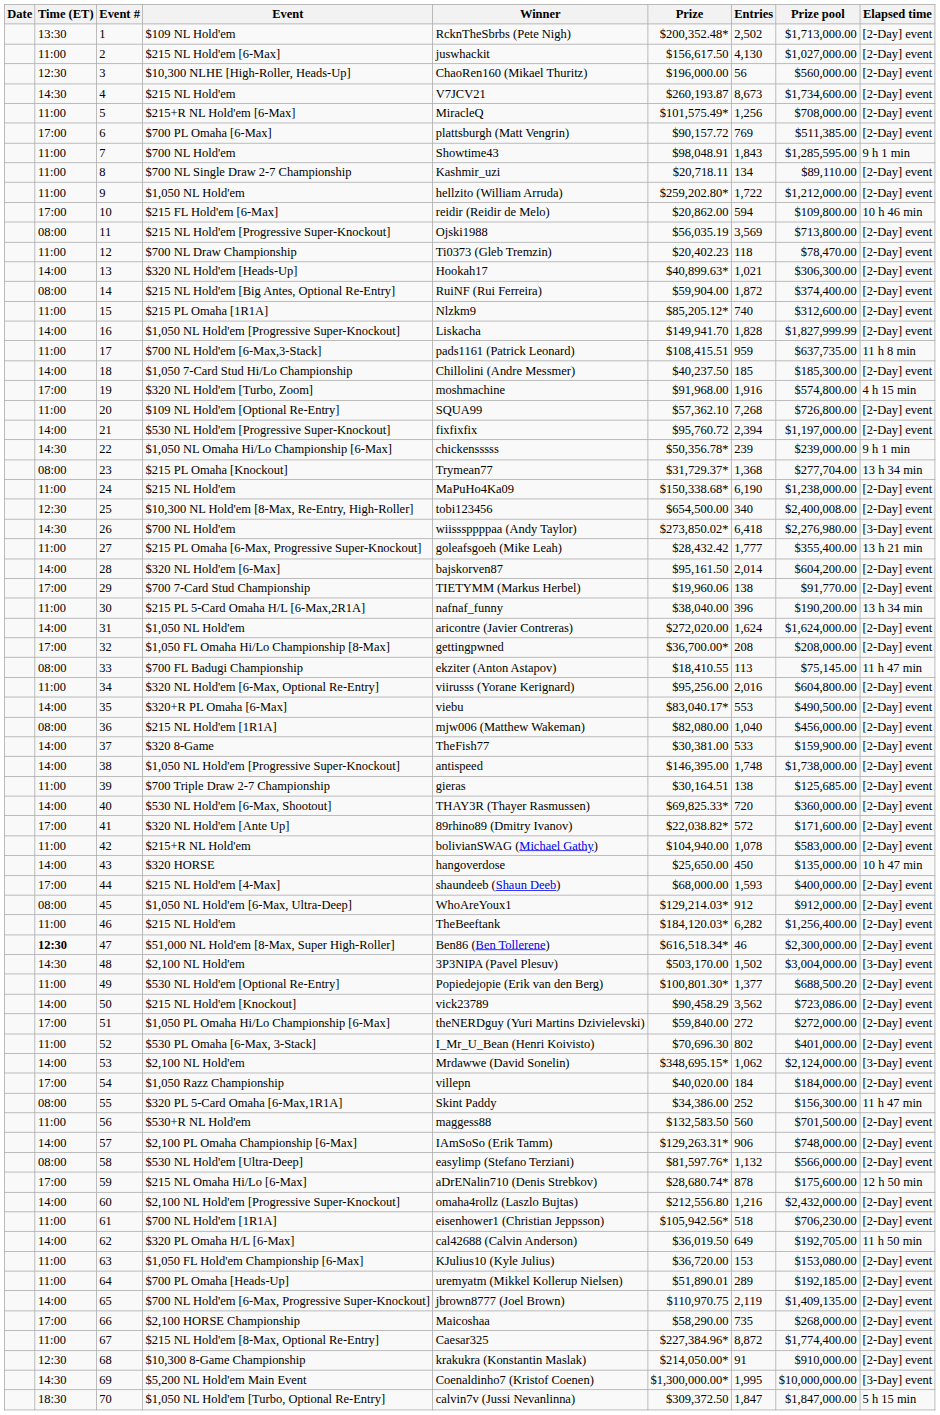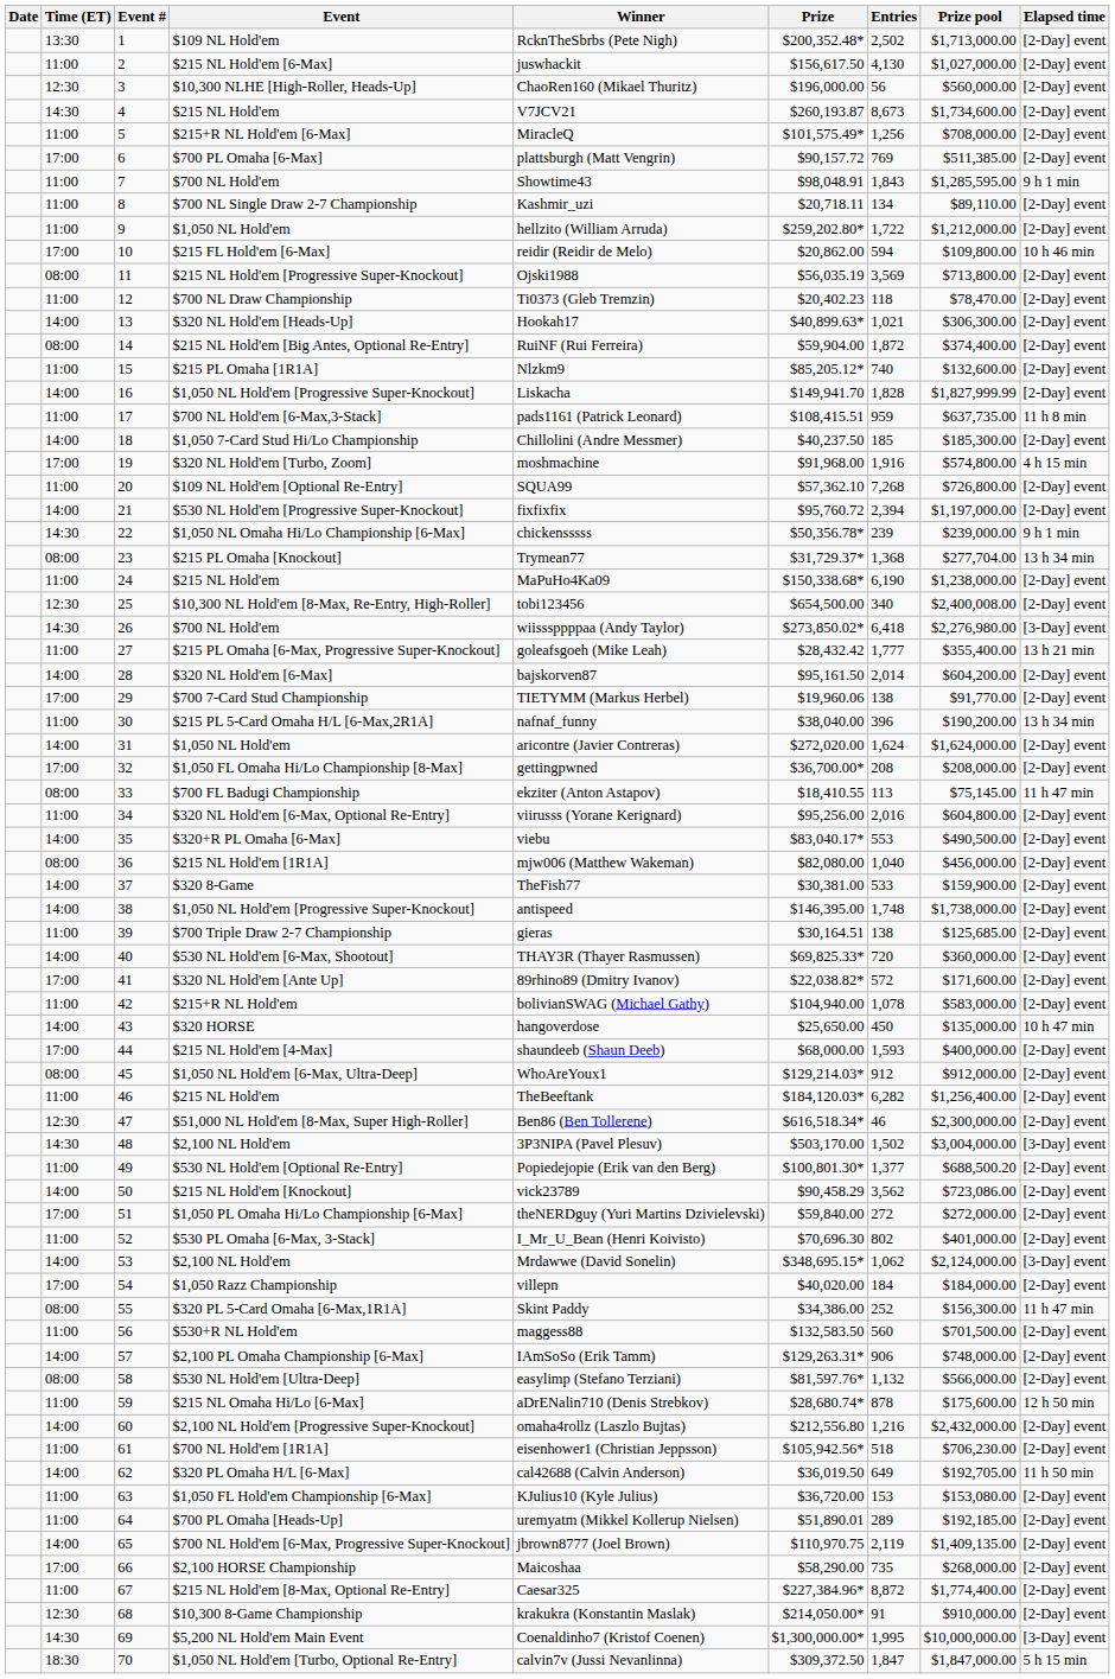 <table class="wikitable sortable">
 <tr>
 <th class="unsortable">Date</th>
 <th>Time (ET)</th>
 <th>Event #</th>
 <th class="unsortable">Event</th>
 <th>Winner</th>
 <th>Prize</th>
 <th>Entries</th>
 <th>Prize pool</th>
 <th>Elapsed time</th>
 </tr>
 <tr>
 <td></td>
 <td>13:30</td>
 <td>1</td>
 <td>$109 NL Hold'em</td>
 <td> RcknTheSbrbs (Pete Nigh)</td>
 <td style="text-align:right">$200,352.48*</td>
 <td>2,502</td>
 <td style="text-align:right">$1,713,000.00</td>
 <td>[2-Day] event</td>
 </tr>
 <tr>
 <td></td>
 <td>11:00</td>
 <td>2</td>
 <td>$215 NL Hold'em [6-Max]</td>
 <td> juswhackit</td>
 <td style="text-align:right">$156,617.50</td>
 <td>4,130</td>
 <td style="text-align:right">$1,027,000.00</td>
 <td>[2-Day] event</td>
 </tr>
 <tr>
 <td></td>
 <td>12:30</td>
 <td>3</td>
 <td>$10,300 NLHE [High-Roller, Heads-Up]</td>
 <td> ChaoRen160 (Mikael Thuritz)</td>
 <td style="text-align:right">$196,000.00</td>
 <td>56</td>
 <td style="text-align:right">$560,000.00</td>
 <td>[2-Day] event</td>
 </tr>
 <tr>
 <td></td>
 <td>14:30</td>
 <td>4</td>
 <td>$215 NL Hold'em</td>
 <td> V7JCV21</td>
 <td style="text-align:right">$260,193.87</td>
 <td>8,673</td>
 <td style="text-align:right">$1,734,600.00</td>
 <td>[2-Day] event</td>
 </tr>
 <tr>
 <td></td>
 <td>11:00</td>
 <td>5</td>
 <td>$215+R NL Hold'em [6-Max]</td>
 <td> MiracleQ</td>
 <td style="text-align:right">$101,575.49*</td>
 <td>1,256</td>
 <td style="text-align:right">$708,000.00</td>
 <td>[2-Day] event</td>
 </tr>
 <tr>
 <td></td>
 <td>17:00</td>
 <td>6</td>
 <td>$700 PL Omaha [6-Max]</td>
 <td> plattsburgh (Matt Vengrin)</td>
 <td style="text-align:right">$90,157.72</td>
 <td>769</td>
 <td style="text-align:right">$511,385.00</td>
 <td>[2-Day] event</td>
 </tr>
 <tr>
 <td></td>
 <td>11:00</td>
 <td>7</td>
 <td>$700 NL Hold'em</td>
 <td> Showtime43</td>
 <td style="text-align:right">$98,048.91</td>
 <td>1,843</td>
 <td style="text-align:right">$1,285,595.00</td>
 <td>9 h 1 min</td>
 </tr>
 <tr>
 <td></td>
 <td>11:00</td>
 <td>8</td>
 <td>$700 NL Single Draw 2-7 Championship</td>
 <td> Kashmir_uzi</td>
 <td style="text-align:right">$20,718.11</td>
 <td>134</td>
 <td style="text-align:right">$89,110.00</td>
 <td>[2-Day] event</td>
 </tr>
 <tr>
 <td></td>
 <td>11:00</td>
 <td>9</td>
 <td>$1,050 NL Hold'em</td>
 <td> hellzito (William Arruda)</td>
 <td style="text-align:right">$259,202.80*</td>
 <td>1,722</td>
 <td style="text-align:right">$1,212,000.00</td>
 <td>[2-Day] event</td>
 </tr>
 <tr>
 <td></td>
 <td>17:00</td>
 <td>10</td>
 <td>$215 FL Hold'em [6-Max]</td>
 <td> reidir (Reidir de Melo)</td>
 <td style="text-align:right">$20,862.00</td>
 <td>594</td>
 <td style="text-align:right">$109,800.00</td>
 <td>10 h 46 min</td>
 </tr>
 <tr>
 <td></td>
 <td>08:00</td>
 <td>11</td>
 <td>$215 NL Hold'em [Progressive Super-Knockout]</td>
 <td> Ojski1988</td>
 <td style="text-align:right">$56,035.19</td>
 <td>3,569</td>
 <td style="text-align:right">$713,800.00</td>
 <td>[2-Day] event</td>
 </tr>
 <tr>
 <td></td>
 <td>11:00</td>
 <td>12</td>
 <td>$700 NL Draw Championship</td>
 <td> Ti0373 (Gleb Tremzin)</td>
 <td style="text-align:right">$20,402.23</td>
 <td>118</td>
 <td style="text-align:right">$78,470.00</td>
 <td>[2-Day] event</td>
 </tr>
 <tr>
 <td></td>
 <td>14:00</td>
 <td>13</td>
 <td>$320 NL Hold'em [Heads-Up]</td>
 <td> Hookah17</td>
 <td style="text-align:right">$40,899.63*</td>
 <td>1,021</td>
 <td style="text-align:right">$306,300.00</td>
 <td>[2-Day] event</td>
 </tr>
 <tr>
 <td></td>
 <td>08:00</td>
 <td>14</td>
 <td>$215 NL Hold'em [Big Antes, Optional Re-Entry]</td>
 <td> RuiNF (Rui Ferreira)</td>
 <td style="text-align:right">$59,904.00</td>
 <td>1,872</td>
 <td style="text-align:right">$374,400.00</td>
 <td>[2-Day] event</td>
 </tr>
 <tr>
 <td></td>
 <td>11:00</td>
 <td>15</td>
 <td>$215 PL Omaha [1R1A]</td>
 <td> Nlzkm9</td>
 <td style="text-align:right">$85,205.12*</td>
 <td>740</td>
-<td style="text-align:right">$312,600.00</td>
+<td style="text-align:right">$132,600.00</td>
 <td>[2-Day] event</td>
 </tr>
 <tr>
 <td></td>
 <td>14:00</td>
 <td>16</td>
 <td>$1,050 NL Hold'em [Progressive Super-Knockout]</td>
 <td> Liskacha</td>
 <td style="text-align:right">$149,941.70</td>
 <td>1,828</td>
 <td style="text-align:right">$1,827,999.99</td>
 <td>[2-Day] event</td>
 </tr>
 <tr>
 <td></td>
 <td>11:00</td>
 <td>17</td>
 <td>$700 NL Hold'em [6-Max,3-Stack]</td>
 <td> pads1161 (Patrick Leonard)</td>
 <td style="text-align:right">$108,415.51</td>
 <td>959</td>
 <td style="text-align:right">$637,735.00</td>
 <td>11 h 8 min</td>
 </tr>
 <tr>
 <td></td>
 <td>14:00</td>
 <td>18</td>
 <td>$1,050 7-Card Stud Hi/Lo Championship</td>
 <td> Chillolini (Andre Messmer)</td>
 <td style="text-align:right">$40,237.50</td>
 <td>185</td>
 <td style="text-align:right">$185,300.00</td>
 <td>[2-Day] event</td>
 </tr>
 <tr>
 <td></td>
 <td>17:00</td>
 <td>19</td>
 <td>$320 NL Hold'em [Turbo, Zoom]</td>
 <td> moshmachine</td>
 <td style="text-align:right">$91,968.00</td>
 <td>1,916</td>
 <td style="text-align:right">$574,800.00</td>
 <td>4 h 15 min</td>
 </tr>
 <tr>
 <td></td>
 <td>11:00</td>
 <td>20</td>
 <td>$109 NL Hold'em [Optional Re-Entry]</td>
 <td> SQUA99</td>
 <td style="text-align:right">$57,362.10</td>
 <td>7,268</td>
 <td style="text-align:right">$726,800.00</td>
 <td>[2-Day] event</td>
 </tr>
 <tr>
 <td></td>
 <td>14:00</td>
 <td>21</td>
 <td>$530 NL Hold'em [Progressive Super-Knockout]</td>
 <td> fixfixfix</td>
 <td style="text-align:right">$95,760.72</td>
 <td>2,394</td>
 <td style="text-align:right">$1,197,000.00</td>
 <td>[2-Day] event</td>
 </tr>
 <tr>
 <td></td>
 <td>14:30</td>
 <td>22</td>
 <td>$1,050 NL Omaha Hi/Lo Championship [6-Max]</td>
 <td> chickensssss</td>
 <td style="text-align:right">$50,356.78*</td>
 <td>239</td>
 <td style="text-align:right">$239,000.00</td>
 <td>9 h 1 min</td>
 </tr>
 <tr>
 <td></td>
 <td>08:00</td>
 <td>23</td>
 <td>$215 PL Omaha [Knockout]</td>
 <td> Trymean77</td>
 <td style="text-align:right">$31,729.37*</td>
 <td>1,368</td>
 <td style="text-align:right">$277,704.00</td>
 <td>13 h 34 min</td>
 </tr>
 <tr>
 <td></td>
 <td>11:00</td>
 <td>24</td>
 <td>$215 NL Hold'em</td>
 <td> MaPuHo4Ka09</td>
 <td style="text-align:right">$150,338.68*</td>
 <td>6,190</td>
 <td style="text-align:right">$1,238,000.00</td>
 <td>[2-Day] event</td>
 </tr>
 <tr>
 <td></td>
 <td>12:30</td>
 <td>25</td>
 <td>$10,300 NL Hold'em [8-Max, Re-Entry, High-Roller]</td>
 <td> tobi123456</td>
 <td style="text-align:right">$654,500.00</td>
 <td>340</td>
 <td style="text-align:right">$2,400,008.00</td>
 <td>[2-Day] event</td>
 </tr>
 <tr>
 <td></td>
 <td>14:30</td>
 <td>26</td>
 <td>$700 NL Hold'em</td>
 <td> wiisssppppaa (Andy Taylor)</td>
 <td style="text-align:right">$273,850.02*</td>
 <td>6,418</td>
 <td style="text-align:right">$2,276,980.00</td>
 <td>[3-Day] event</td>
 </tr>
 <tr>
 <td></td>
 <td>11:00</td>
 <td>27</td>
 <td>$215 PL Omaha [6-Max, Progressive Super-Knockout]</td>
 <td> goleafsgoeh (Mike Leah)</td>
 <td style="text-align:right">$28,432.42</td>
 <td>1,777</td>
 <td style="text-align:right">$355,400.00</td>
 <td>13 h 21 min</td>
 </tr>
 <tr>
 <td></td>
 <td>14:00</td>
 <td>28</td>
 <td>$320 NL Hold'em [6-Max]</td>
 <td> bajskorven87</td>
 <td style="text-align:right">$95,161.50</td>
 <td>2,014</td>
 <td style="text-align:right">$604,200.00</td>
 <td>[2-Day] event</td>
 </tr>
 <tr>
 <td></td>
 <td>17:00</td>
 <td>29</td>
 <td>$700 7-Card Stud Championship</td>
 <td> TIETYMM (Markus Herbel)</td>
 <td style="text-align:right">$19,960.06</td>
 <td>138</td>
 <td style="text-align:right">$91,770.00</td>
 <td>[2-Day] event</td>
 </tr>
 <tr>
 <td></td>
 <td>11:00</td>
 <td>30</td>
 <td>$215 PL 5-Card Omaha H/L [6-Max,2R1A]</td>
 <td> nafnaf_funny</td>
 <td style="text-align:right">$38,040.00</td>
 <td>396</td>
 <td style="text-align:right">$190,200.00</td>
 <td>13 h 34 min</td>
 </tr>
 <tr>
 <td></td>
 <td>14:00</td>
 <td>31</td>
 <td>$1,050 NL Hold'em</td>
 <td> aricontre (Javier Contreras)</td>
 <td style="text-align:right">$272,020.00</td>
 <td>1,624</td>
 <td style="text-align:right">$1,624,000.00</td>
 <td>[2-Day] event</td>
 </tr>
 <tr>
 <td></td>
 <td>17:00</td>
 <td>32</td>
 <td>$1,050 FL Omaha Hi/Lo Championship [8-Max]</td>
 <td> gettingpwned</td>
 <td style="text-align:right">$36,700.00*</td>
 <td>208</td>
 <td style="text-align:right">$208,000.00</td>
 <td>[2-Day] event</td>
 </tr>
 <tr>
 <td></td>
 <td>08:00</td>
 <td>33</td>
 <td>$700 FL Badugi Championship</td>
 <td> ekziter (Anton Astapov)</td>
 <td style="text-align:right">$18,410.55</td>
 <td>113</td>
 <td style="text-align:right">$75,145.00</td>
 <td>11 h 47 min</td>
 </tr>
 <tr>
 <td></td>
 <td>11:00</td>
 <td>34</td>
 <td>$320 NL Hold'em [6-Max, Optional Re-Entry]</td>
 <td> viirusss (Yorane Kerignard)</td>
 <td style="text-align:right">$95,256.00</td>
 <td>2,016</td>
 <td style="text-align:right">$604,800.00</td>
 <td>[2-Day] event</td>
 </tr>
 <tr>
 <td></td>
 <td>14:00</td>
 <td>35</td>
 <td>$320+R PL Omaha [6-Max]</td>
 <td> viebu</td>
 <td style="text-align:right">$83,040.17*</td>
 <td>553</td>
 <td style="text-align:right">$490,500.00</td>
 <td>[2-Day] event</td>
 </tr>
 <tr>
 <td></td>
 <td>08:00</td>
 <td>36</td>
 <td>$215 NL Hold'em [1R1A]</td>
 <td> mjw006 (Matthew Wakeman)</td>
 <td style="text-align:right">$82,080.00</td>
 <td>1,040</td>
 <td style="text-align:right">$456,000.00</td>
 <td>[2-Day] event</td>
 </tr>
 <tr>
 <td></td>
 <td>14:00</td>
 <td>37</td>
 <td>$320 8-Game</td>
 <td> TheFish77</td>
 <td style="text-align:right">$30,381.00</td>
 <td>533</td>
 <td style="text-align:right">$159,900.00</td>
 <td>[2-Day] event</td>
 </tr>
 <tr>
 <td></td>
 <td>14:00</td>
 <td>38</td>
 <td>$1,050 NL Hold'em [Progressive Super-Knockout]</td>
 <td> antispeed</td>
 <td style="text-align:right">$146,395.00</td>
 <td>1,748</td>
 <td style="text-align:right">$1,738,000.00</td>
 <td>[2-Day] event</td>
 </tr>
 <tr>
 <td></td>
 <td>11:00</td>
 <td>39</td>
 <td>$700 Triple Draw 2-7 Championship</td>
 <td> gieras</td>
 <td style="text-align:right">$30,164.51</td>
 <td>138</td>
 <td style="text-align:right">$125,685.00</td>
 <td>[2-Day] event</td>
 </tr>
 <tr>
 <td></td>
 <td>14:00</td>
 <td>40</td>
 <td>$530 NL Hold'em [6-Max, Shootout]</td>
 <td> THAY3R (Thayer Rasmussen)</td>
 <td style="text-align:right">$69,825.33*</td>
 <td>720</td>
 <td style="text-align:right">$360,000.00</td>
 <td>[2-Day] event</td>
 </tr>
 <tr>
 <td></td>
 <td>17:00</td>
 <td>41</td>
 <td>$320 NL Hold'em [Ante Up]</td>
 <td> 89rhino89 (Dmitry Ivanov)</td>
 <td style="text-align:right">$22,038.82*</td>
 <td>572</td>
 <td style="text-align:right">$171,600.00</td>
 <td>[2-Day] event</td>
 </tr>
 <tr>
 <td></td>
 <td>11:00</td>
 <td>42</td>
 <td>$215+R NL Hold'em</td>
 <td> bolivianSWAG (<a href='#'>Michael Gathy</a>)</td>
 <td style="text-align:right">$104,940.00</td>
 <td>1,078</td>
 <td style="text-align:right">$583,000.00</td>
 <td>[2-Day] event</td>
 </tr>
 <tr>
 <td></td>
 <td>14:00</td>
 <td>43</td>
 <td>$320 HORSE</td>
 <td> hangoverdose</td>
 <td style="text-align:right">$25,650.00</td>
 <td>450</td>
 <td style="text-align:right">$135,000.00</td>
 <td>10 h 47 min</td>
 </tr>
 <tr>
 <td></td>
 <td>17:00</td>
 <td>44</td>
 <td>$215 NL Hold'em [4-Max]</td>
 <td> shaundeeb (<a href='#'>Shaun Deeb</a>)</td>
 <td style="text-align:right">$68,000.00</td>
 <td>1,593</td>
 <td style="text-align:right">$400,000.00</td>
 <td>[2-Day] event</td>
 </tr>
 <tr>
 <td></td>
 <td>08:00</td>
 <td>45</td>
 <td>$1,050 NL Hold'em [6-Max, Ultra-Deep]</td>
 <td> WhoAreYoux1</td>
 <td style="text-align:right">$129,214.03*</td>
 <td>912</td>
 <td style="text-align:right">$912,000.00</td>
 <td>[2-Day] event</td>
 </tr>
 <tr>
 <td></td>
 <td>11:00</td>
 <td>46</td>
 <td>$215 NL Hold'em</td>
 <td> TheBeeftank</td>
 <td style="text-align:right">$184,120.03*</td>
 <td>6,282</td>
 <td style="text-align:right">$1,256,400.00</td>
 <td>[2-Day] event</td>
 </tr>
 <tr>
 <td></td>
-<td><strong>12:30</strong></td>
+<td>12:30</td>
 <td>47</td>
 <td>$51,000 NL Hold'em [8-Max, Super High-Roller]</td>
 <td> Ben86 (<a href='#'>Ben Tollerene</a>)</td>
 <td style="text-align:right">$616,518.34*</td>
 <td>46</td>
 <td style="text-align:right">$2,300,000.00</td>
 <td>[2-Day] event</td>
 </tr>
 <tr>
 <td></td>
 <td>14:30</td>
 <td>48</td>
 <td>$2,100 NL Hold'em</td>
 <td> 3P3NIPA (Pavel Plesuv)</td>
 <td style="text-align:right">$503,170.00</td>
 <td>1,502</td>
 <td style="text-align:right">$3,004,000.00</td>
 <td>[3-Day] event</td>
 </tr>
 <tr>
 <td></td>
 <td>11:00</td>
 <td>49</td>
 <td>$530 NL Hold'em [Optional Re-Entry]</td>
 <td> Popiedejopie (Erik van den Berg)</td>
 <td style="text-align:right">$100,801.30*</td>
 <td>1,377</td>
 <td style="text-align:right">$688,500.20</td>
 <td>[2-Day] event</td>
 </tr>
 <tr>
 <td></td>
 <td>14:00</td>
 <td>50</td>
 <td>$215 NL Hold'em [Knockout]</td>
 <td> vick23789</td>
 <td style="text-align:right">$90,458.29</td>
 <td>3,562</td>
 <td style="text-align:right">$723,086.00</td>
 <td>[2-Day] event</td>
 </tr>
 <tr>
 <td></td>
 <td>17:00</td>
 <td>51</td>
 <td>$1,050 PL Omaha Hi/Lo Championship [6-Max]</td>
 <td> theNERDguy (Yuri Martins Dzivielevski)</td>
 <td style="text-align:right">$59,840.00</td>
 <td>272</td>
 <td style="text-align:right">$272,000.00</td>
 <td>[2-Day] event</td>
 </tr>
 <tr>
 <td></td>
 <td>11:00</td>
 <td>52</td>
 <td>$530 PL Omaha [6-Max, 3-Stack]</td>
 <td> I_Mr_U_Bean (Henri Koivisto)</td>
 <td style="text-align:right">$70,696.30</td>
 <td>802</td>
 <td style="text-align:right">$401,000.00</td>
 <td>[2-Day] event</td>
 </tr>
 <tr>
 <td></td>
 <td>14:00</td>
 <td>53</td>
 <td>$2,100 NL Hold'em</td>
 <td> Mrdawwe (David Sonelin)</td>
 <td style="text-align:right">$348,695.15*</td>
 <td>1,062</td>
 <td style="text-align:right">$2,124,000.00</td>
 <td>[3-Day] event</td>
 </tr>
 <tr>
 <td></td>
 <td>17:00</td>
 <td>54</td>
 <td>$1,050 Razz Championship</td>
 <td> villepn</td>
 <td style="text-align:right">$40,020.00</td>
 <td>184</td>
 <td style="text-align:right">$184,000.00</td>
 <td>[2-Day] event</td>
 </tr>
 <tr>
 <td></td>
 <td>08:00</td>
 <td>55</td>
 <td>$320 PL 5-Card Omaha [6-Max,1R1A]</td>
 <td> Skint Paddy</td>
 <td style="text-align:right">$34,386.00</td>
 <td>252</td>
 <td style="text-align:right">$156,300.00</td>
 <td>11 h 47 min</td>
 </tr>
 <tr>
 <td></td>
 <td>11:00</td>
 <td>56</td>
 <td>$530+R NL Hold'em</td>
 <td> maggess88</td>
 <td style="text-align:right">$132,583.50</td>
 <td>560</td>
 <td style="text-align:right">$701,500.00</td>
 <td>[2-Day] event</td>
 </tr>
 <tr>
 <td></td>
 <td>14:00</td>
 <td>57</td>
 <td>$2,100 PL Omaha Championship [6-Max]</td>
 <td> IAmSoSo (Erik Tamm)</td>
 <td style="text-align:right">$129,263.31*</td>
 <td>906</td>
 <td style="text-align:right">$748,000.00</td>
 <td>[2-Day] event</td>
 </tr>
 <tr>
 <td></td>
 <td>08:00</td>
 <td>58</td>
 <td>$530 NL Hold'em [Ultra-Deep]</td>
 <td> easylimp (Stefano Terziani)</td>
 <td style="text-align:right">$81,597.76*</td>
 <td>1,132</td>
 <td style="text-align:right">$566,000.00</td>
 <td>[2-Day] event</td>
 </tr>
 <tr>
 <td></td>
-<td>17:00</td>
+<td>11:00</td>
 <td>59</td>
 <td>$215 NL Omaha Hi/Lo [6-Max]</td>
 <td> aDrENalin710 (Denis Strebkov)</td>
 <td style="text-align:right">$28,680.74*</td>
 <td>878</td>
 <td style="text-align:right">$175,600.00</td>
 <td>12 h 50 min</td>
 </tr>
 <tr>
 <td></td>
 <td>14:00</td>
 <td>60</td>
 <td>$2,100 NL Hold'em [Progressive Super-Knockout]</td>
 <td> omaha4rollz (Laszlo Bujtas)</td>
 <td style="text-align:right">$212,556.80</td>
 <td>1,216</td>
 <td style="text-align:right">$2,432,000.00</td>
 <td>[2-Day] event</td>
 </tr>
 <tr>
 <td></td>
 <td>11:00</td>
 <td>61</td>
 <td>$700 NL Hold'em [1R1A]</td>
 <td> eisenhower1 (Christian Jeppsson)</td>
 <td style="text-align:right">$105,942.56*</td>
 <td>518</td>
 <td style="text-align:right">$706,230.00</td>
 <td>[2-Day] event</td>
 </tr>
 <tr>
 <td></td>
 <td>14:00</td>
 <td>62</td>
 <td>$320 PL Omaha H/L [6-Max]</td>
 <td> cal42688 (Calvin Anderson)</td>
 <td style="text-align:right">$36,019.50</td>
 <td>649</td>
 <td style="text-align:right">$192,705.00</td>
 <td>11 h 50 min</td>
 </tr>
 <tr>
 <td></td>
 <td>11:00</td>
 <td>63</td>
 <td>$1,050 FL Hold'em Championship [6-Max]</td>
 <td> KJulius10 (Kyle Julius)</td>
 <td style="text-align:right">$36,720.00</td>
 <td>153</td>
 <td style="text-align:right">$153,080.00</td>
 <td>[2-Day] event</td>
 </tr>
 <tr>
 <td></td>
 <td>11:00</td>
 <td>64</td>
 <td>$700 PL Omaha [Heads-Up]</td>
 <td> uremyatm (Mikkel Kollerup Nielsen)</td>
 <td style="text-align:right">$51,890.01</td>
 <td>289</td>
 <td style="text-align:right">$192,185.00</td>
 <td>[2-Day] event</td>
 </tr>
 <tr>
 <td></td>
 <td>14:00</td>
 <td>65</td>
 <td>$700 NL Hold'em [6-Max, Progressive Super-Knockout]</td>
 <td> jbrown8777 (Joel Brown)</td>
 <td style="text-align:right">$110,970.75</td>
 <td>2,119</td>
 <td style="text-align:right">$1,409,135.00</td>
 <td>[2-Day] event</td>
 </tr>
 <tr>
 <td></td>
 <td>17:00</td>
 <td>66</td>
 <td>$2,100 HORSE Championship</td>
 <td> Maicoshaa</td>
 <td style="text-align:right">$58,290.00</td>
 <td>735</td>
 <td style="text-align:right">$268,000.00</td>
 <td>[2-Day] event</td>
 </tr>
 <tr>
 <td></td>
 <td>11:00</td>
 <td>67</td>
 <td>$215 NL Hold'em [8-Max, Optional Re-Entry]</td>
 <td> Caesar325</td>
 <td style="text-align:right">$227,384.96*</td>
 <td>8,872</td>
 <td style="text-align:right">$1,774,400.00</td>
 <td>[2-Day] event</td>
 </tr>
 <tr>
 <td></td>
 <td>12:30</td>
 <td>68</td>
 <td>$10,300 8-Game Championship</td>
 <td> krakukra (Konstantin Maslak)</td>
 <td style="text-align:right">$214,050.00*</td>
 <td>91</td>
 <td style="text-align:right">$910,000.00</td>
 <td>[2-Day] event</td>
 </tr>
 <tr>
 <td></td>
 <td>14:30</td>
 <td>69</td>
 <td>$5,200 NL Hold'em Main Event</td>
 <td> Coenaldinho7 (Kristof Coenen)</td>
 <td style="text-align:right">$1,300,000.00*</td>
 <td>1,995</td>
 <td style="text-align:right">$10,000,000.00</td>
 <td>[3-Day] event</td>
 </tr>
 <tr>
 <td></td>
 <td>18:30</td>
 <td>70</td>
 <td>$1,050 NL Hold'em [Turbo, Optional Re-Entry]</td>
 <td> calvin7v (Jussi Nevanlinna)</td>
 <td style="text-align:right">$309,372.50</td>
 <td>1,847</td>
 <td style="text-align:right">$1,847,000.00</td>
 <td>5 h 15 min</td>
 </tr>
 </table>
